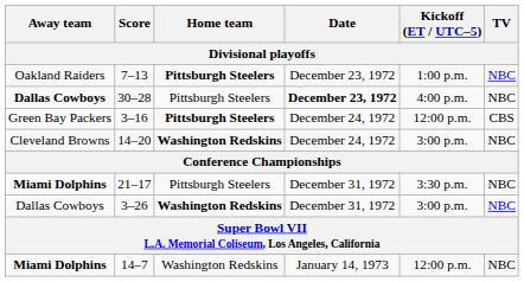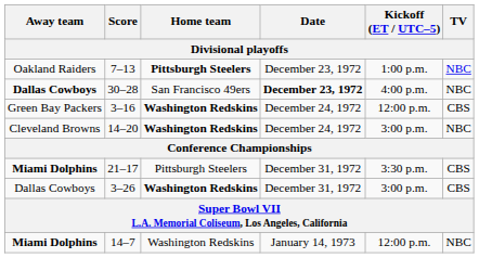 <table class="wikitable" style="font-size:92%; text-align:center;">
 <tr>
 <th>Away team</th>
 <th>Score</th>
 <th>Home team</th>
 <th>Date</th>
 <th>Kickoff<br>(<a href='#'>ET</a> / <a href='#'>UTC–5</a>)</th>
 <th>TV</th>
 </tr>
 <tr>
 <th colspan="6">Divisional playoffs</th>
 </tr>
 <tr>
 <td>Oakland Raiders</td>
 <td>7–13</td>
 <td><strong>Pittsburgh Steelers</strong></td>
 <td>December 23, 1972</td>
 <td>1:00 p.m.</td>
 <td><a href='#'>NBC</a></td>
 </tr>
 <tr>
 <td><strong>Dallas Cowboys</strong></td>
 <td>30–28</td>
-<td>Pittsburgh Steelers</td>
+<td>San Francisco 49ers</td>
 <td><strong>December 23, 1972</strong></td>
 <td>4:00 p.m.</td>
 <td>NBC</td>
 </tr>
 <tr>
 <td>Green Bay Packers</td>
 <td>3–16</td>
-<td><strong>Pittsburgh Steelers</strong></td>
+<td><strong>Washington Redskins</strong></td>
 <td>December 24, 1972</td>
 <td>12:00 p.m.</td>
 <td>CBS</td>
 </tr>
 <tr>
 <td>Cleveland Browns</td>
 <td>14–20</td>
 <td><strong>Washington Redskins</strong></td>
 <td>December 24, 1972</td>
 <td>3:00 p.m.</td>
 <td>NBC</td>
 </tr>
 <tr>
 <th colspan="6">Conference Championships</th>
 </tr>
 <tr>
 <td><strong>Miami Dolphins</strong></td>
 <td>21–17</td>
 <td>Pittsburgh Steelers</td>
 <td>December 31, 1972</td>
 <td>3:30 p.m.</td>
-<td>NBC</td>
+<td>CBS</td>
 </tr>
 <tr>
 <td>Dallas Cowboys</td>
 <td>3–26</td>
 <td><strong>Washington Redskins</strong></td>
 <td>December 31, 1972</td>
 <td>3:00 p.m.</td>
-<td><a href='#'>NBC</a></td>
+<td>CBS</td>
 </tr>
 <tr>
 <th colspan="6"><a href='#'>Super Bowl VII</a><br><small><a href='#'>L.A. Memorial Coliseum</a>, Los Angeles, California</small></th>
 </tr>
 <tr>
 <td><strong>Miami Dolphins</strong></td>
 <td>14–7</td>
 <td>Washington Redskins</td>
 <td>January 14, 1973</td>
 <td>12:00 p.m.</td>
 <td>NBC</td>
 </tr>
 </table>
